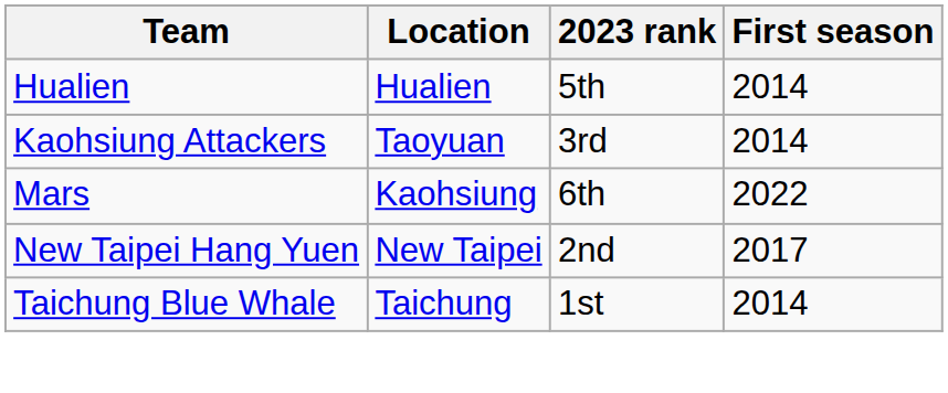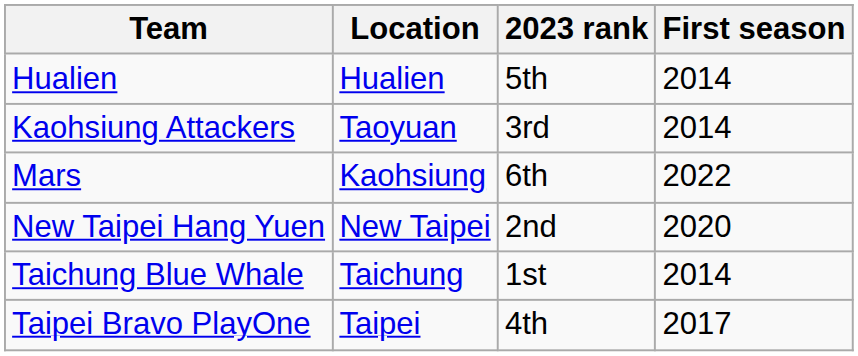 <table class = "wikitable sortable">
 <tr>
 <th>Team</th>
 <th>Location</th>
 <th>2023 rank</th>
 <th>First season</th>
 </tr>
 <tr>
 <td><a href='#'>Hualien</a></td>
 <td><a href='#'>Hualien</a></td>
 <td>5th</td>
 <td>2014</td>
 </tr>
 <tr>
 <td><a href='#'>Kaohsiung Attackers</a></td>
 <td><a href='#'>Taoyuan</a></td>
 <td>3rd</td>
 <td>2014</td>
 </tr>
 <tr>
 <td><a href='#'>Mars</a></td>
 <td><a href='#'>Kaohsiung</a></td>
 <td>6th</td>
 <td>2022</td>
 </tr>
 <tr>
 <td><a href='#'>New Taipei Hang Yuen</a></td>
 <td><a href='#'>New Taipei</a></td>
 <td>2nd</td>
-<td>2017</td>
+<td>2020</td>
 </tr>
 <tr>
 <td><a href='#'>Taichung Blue Whale</a></td>
 <td><a href='#'>Taichung</a></td>
 <td>1st</td>
 <td>2014</td>
 </tr>
+<tr>
+<td><a href='#'>Taipei Bravo PlayOne</a></td>
+<td><a href='#'>Taipei</a></td>
+<td>4th</td>
+<td>2017</td>
+</tr>
 </table>
